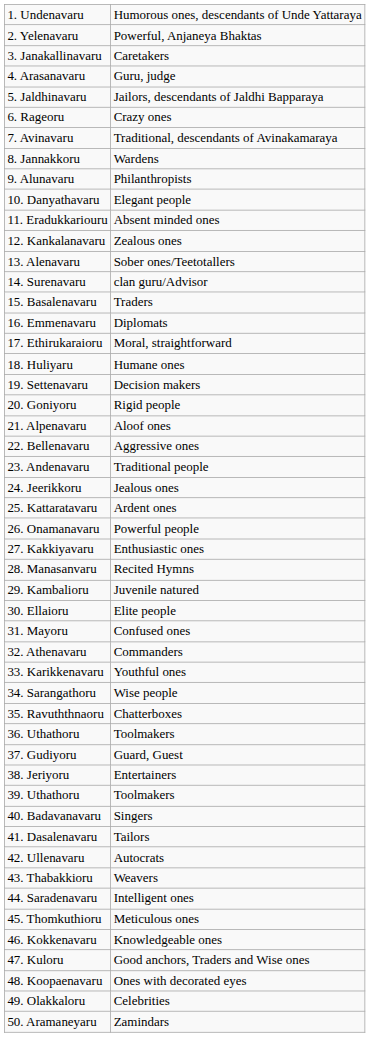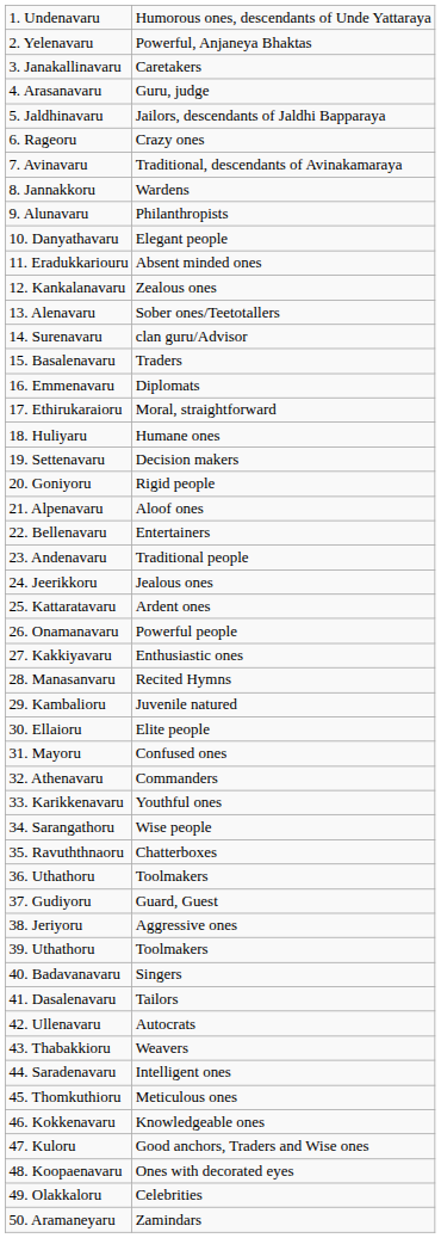 <table class="wikitable">
 <tr>
 <td>1. Undenavaru</td>
 <td>Humorous ones, descendants of Unde Yattaraya</td>
 </tr>
 <tr>
 <td>2. Yelenavaru</td>
 <td>Powerful, Anjaneya Bhaktas</td>
 </tr>
 <tr>
 <td>3. Janakallinavaru</td>
 <td>Caretakers</td>
 </tr>
 <tr>
 <td>4. Arasanavaru</td>
 <td>Guru, judge</td>
 </tr>
 <tr>
 <td>5. Jaldhinavaru</td>
 <td>Jailors, descendants of Jaldhi Bapparaya</td>
 </tr>
 <tr>
 <td>6. Rageoru</td>
 <td>Crazy ones</td>
 </tr>
 <tr>
 <td>7. Avinavaru</td>
 <td>Traditional, descendants of Avinakamaraya</td>
 </tr>
 <tr>
 <td>8. Jannakkoru</td>
 <td>Wardens</td>
 </tr>
 <tr>
 <td>9. Alunavaru</td>
 <td>Philanthropists</td>
 </tr>
 <tr>
 <td>10. Danyathavaru</td>
 <td>Elegant people</td>
 </tr>
 <tr>
 <td>11. Eradukkariouru</td>
 <td>Absent minded ones</td>
 </tr>
 <tr>
 <td>12. Kankalanavaru</td>
 <td>Zealous ones</td>
 </tr>
 <tr>
 <td>13. Alenavaru</td>
 <td>Sober ones/Teetotallers</td>
 </tr>
 <tr>
 <td>14. Surenavaru</td>
 <td>clan guru/Advisor</td>
 </tr>
 <tr>
 <td>15. Basalenavaru</td>
 <td>Traders</td>
 </tr>
 <tr>
 <td>16. Emmenavaru</td>
 <td>Diplomats</td>
 </tr>
 <tr>
 <td>17. Ethirukaraioru</td>
 <td>Moral, straightforward</td>
 </tr>
 <tr>
 <td>18. Huliyaru</td>
 <td>Humane ones</td>
 </tr>
 <tr>
 <td>19. Settenavaru</td>
 <td>Decision makers</td>
 </tr>
 <tr>
 <td>20. Goniyoru</td>
 <td>Rigid people</td>
 </tr>
 <tr>
 <td>21. Alpenavaru</td>
 <td>Aloof ones</td>
 </tr>
 <tr>
 <td>22. Bellenavaru</td>
-<td>Aggressive ones</td>
+<td>Entertainers</td>
 </tr>
 <tr>
 <td>23. Andenavaru</td>
 <td>Traditional people</td>
 </tr>
 <tr>
 <td>24. Jeerikkoru</td>
 <td>Jealous ones</td>
 </tr>
 <tr>
 <td>25. Kattaratavaru</td>
 <td>Ardent ones</td>
 </tr>
 <tr>
 <td>26. Onamanavaru</td>
 <td>Powerful people</td>
 </tr>
 <tr>
 <td>27. Kakkiyavaru</td>
 <td>Enthusiastic ones</td>
 </tr>
 <tr>
 <td>28. Manasanvaru</td>
 <td>Recited Hymns</td>
 </tr>
 <tr>
 <td>29. Kambalioru</td>
 <td>Juvenile natured</td>
 </tr>
 <tr>
 <td>30. Ellaioru</td>
 <td>Elite people</td>
 </tr>
 <tr>
 <td>31. Mayoru</td>
 <td>Confused ones</td>
 </tr>
 <tr>
 <td>32. Athenavaru</td>
 <td>Commanders</td>
 </tr>
 <tr>
 <td>33. Karikkenavaru</td>
 <td>Youthful ones</td>
 </tr>
 <tr>
 <td>34. Sarangathoru</td>
 <td>Wise people</td>
 </tr>
 <tr>
 <td>35. Ravuththnaoru</td>
 <td>Chatterboxes</td>
 </tr>
 <tr>
 <td>36. Uthathoru</td>
 <td>Toolmakers</td>
 </tr>
 <tr>
 <td>37. Gudiyoru</td>
 <td>Guard, Guest</td>
 </tr>
 <tr>
 <td>38. Jeriyoru</td>
-<td>Entertainers</td>
+<td>Aggressive ones</td>
 </tr>
 <tr>
 <td>39. Uthathoru</td>
 <td>Toolmakers</td>
 </tr>
 <tr>
 <td>40. Badavanavaru</td>
 <td>Singers</td>
 </tr>
 <tr>
 <td>41. Dasalenavaru</td>
 <td>Tailors</td>
 </tr>
 <tr>
 <td>42. Ullenavaru</td>
 <td>Autocrats</td>
 </tr>
 <tr>
 <td>43. Thabakkioru</td>
 <td>Weavers</td>
 </tr>
 <tr>
 <td>44. Saradenavaru</td>
 <td>Intelligent ones</td>
 </tr>
 <tr>
 <td>45. Thomkuthioru</td>
 <td>Meticulous ones</td>
 </tr>
 <tr>
 <td>46. Kokkenavaru</td>
 <td>Knowledgeable ones</td>
 </tr>
 <tr>
 <td>47. Kuloru</td>
 <td>Good anchors, Traders and Wise ones</td>
 </tr>
 <tr>
 <td>48. Koopaenavaru</td>
 <td>Ones with decorated eyes</td>
 </tr>
 <tr>
 <td>49. Olakkaloru</td>
 <td>Celebrities</td>
 </tr>
 <tr>
 <td>50. Aramaneyaru</td>
 <td>Zamindars</td>
 </tr>
 </table>
